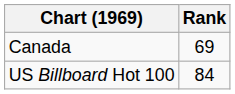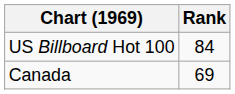 <table class="wikitable">
 <tr>
 <th align="left">Chart (1969)</th>
 <th style="text-align:center;">Rank</th>
 </tr>
 <tr>
+<td>US <em>Billboard</em> Hot 100</td>
+<td style="text-align:center;">84</td>
+</tr>
+<tr>
 <td>Canada</td>
 <td style="text-align:center;">69</td>
 </tr>
-<tr>
-<td>US <em>Billboard</em> Hot 100</td>
-<td style="text-align:center;">84</td>
-</tr>
 </table>
